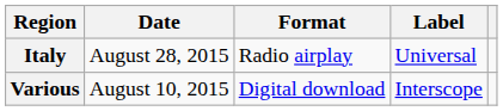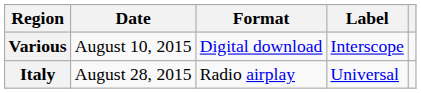 <table class="wikitable plainrowheaders">
 <tr>
 <th scope="col">Region</th>
 <th scope="col">Date</th>
 <th scope="col">Format</th>
 <th scope="col">Label</th>
 <th scope="col"></th>
 </tr>
 <tr>
+<th scope="row">Various</th>
+<td>August 10, 2015</td>
+<td><a href='#'>Digital download</a></td>
+<td><a href='#'>Interscope</a></td>
+<td></td>
+</tr>
+<tr>
 <th scope="row">Italy</th>
 <td>August 28, 2015</td>
 <td>Radio <a href='#'>airplay</a></td>
 <td><a href='#'>Universal</a></td>
 <td></td>
 </tr>
-<tr>
-<th scope="row">Various</th>
-<td>August 10, 2015</td>
-<td><a href='#'>Digital download</a></td>
-<td><a href='#'>Interscope</a></td>
-<td></td>
-</tr>
 </table>
